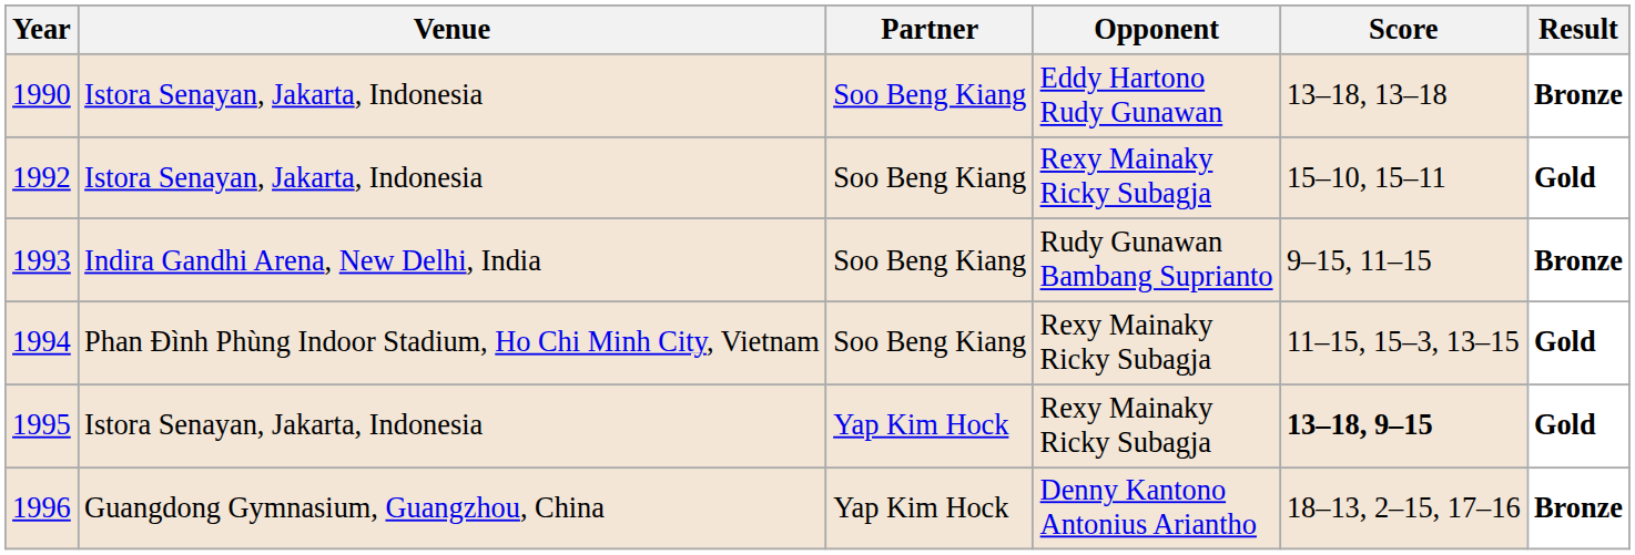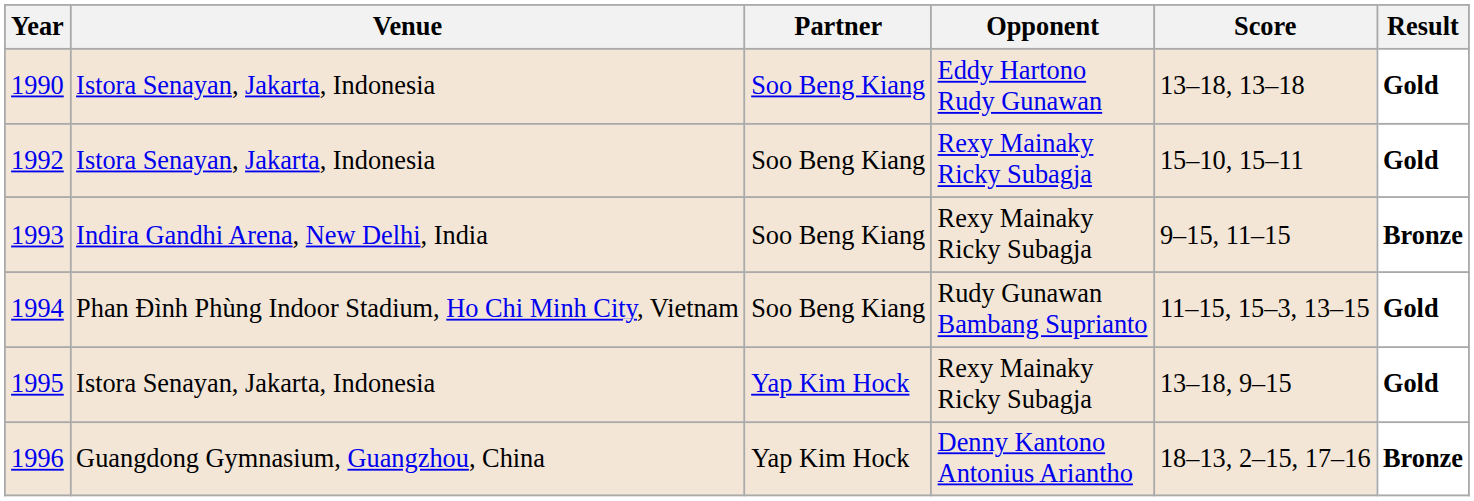 <table class="sortable wikitable" style="font-size: 90%;">
 <tr>
 <th>Year</th>
 <th>Venue</th>
 <th>Partner</th>
 <th>Opponent</th>
 <th>Score</th>
 <th>Result</th>
 </tr>
 <tr style="background:#F3E6D7">
 <td align="center"><a href='#'>1990</a></td>
 <td align="left"><a href='#'>Istora Senayan</a>, <a href='#'>Jakarta</a>, Indonesia</td>
 <td align="left"> <a href='#'>Soo Beng Kiang</a></td>
 <td align="left"> <a href='#'>Eddy Hartono</a><br> <a href='#'>Rudy Gunawan</a></td>
 <td align="left">13–18, 13–18</td>
-<td style="text-align:left; background:white"> <strong>Bronze</strong></td>
+<td style="text-align:left; background:white"> <strong>Gold</strong></td>
 </tr>
 <tr style="background:#F3E6D7">
 <td align="center"><a href='#'>1992</a></td>
 <td align="left"><a href='#'>Istora Senayan</a>, <a href='#'>Jakarta</a>, Indonesia</td>
 <td align="left"> Soo Beng Kiang</td>
 <td align="left"> <a href='#'>Rexy Mainaky</a><br> <a href='#'>Ricky Subagja</a></td>
 <td align="left">15–10, 15–11</td>
 <td style="text-align:left; background:white"> <strong>Gold</strong></td>
 </tr>
 <tr style="background:#F3E6D7">
 <td align="center"><a href='#'>1993</a></td>
 <td align="left"><a href='#'>Indira Gandhi Arena</a>, <a href='#'>New Delhi</a>, India</td>
 <td align="left"> Soo Beng Kiang</td>
-<td align="left"> Rudy Gunawan<br> <a href='#'>Bambang Suprianto</a></td>
+<td align="left"> Rexy Mainaky<br> Ricky Subagja</td>
 <td align="left">9–15, 11–15</td>
 <td style="text-align:left; background:white"> <strong>Bronze</strong></td>
 </tr>
 <tr style="background:#F3E6D7">
 <td align="center"><a href='#'>1994</a></td>
 <td align="left">Phan Đình Phùng Indoor Stadium, <a href='#'>Ho Chi Minh City</a>, Vietnam</td>
 <td align="left"> Soo Beng Kiang</td>
-<td align="left"> Rexy Mainaky<br> Ricky Subagja</td>
+<td align="left"> Rudy Gunawan<br> <a href='#'>Bambang Suprianto</a></td>
 <td align="left">11–15, 15–3, 13–15</td>
 <td style="text-align:left; background:white"> <strong>Gold</strong></td>
 </tr>
 <tr style="background:#F3E6D7">
 <td align="center"><a href='#'>1995</a></td>
 <td align="left">Istora Senayan, Jakarta, Indonesia</td>
 <td align="left"> <a href='#'>Yap Kim Hock</a></td>
 <td align="left"> Rexy Mainaky<br> Ricky Subagja</td>
-<td align="left"><strong>13–18, 9–15</strong></td>
+<td align="left">13–18, 9–15</td>
 <td style="text-align:left; background:white"> <strong>Gold</strong></td>
 </tr>
 <tr style="background:#F3E6D7">
 <td align="center"><a href='#'>1996</a></td>
 <td align="left">Guangdong Gymnasium, <a href='#'>Guangzhou</a>, China</td>
 <td align="left"> Yap Kim Hock</td>
 <td align="left"> <a href='#'>Denny Kantono</a><br> <a href='#'>Antonius Ariantho</a></td>
 <td align="left">18–13, 2–15, 17–16</td>
 <td style="text-align:left; background:white"> <strong>Bronze</strong></td>
 </tr>
 </table>
